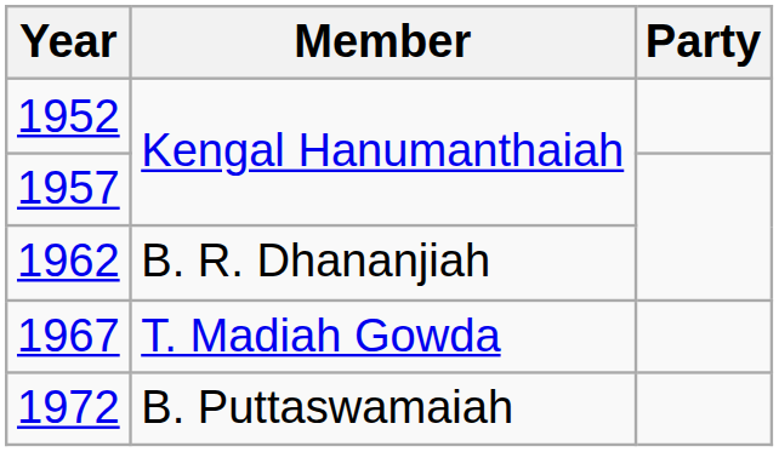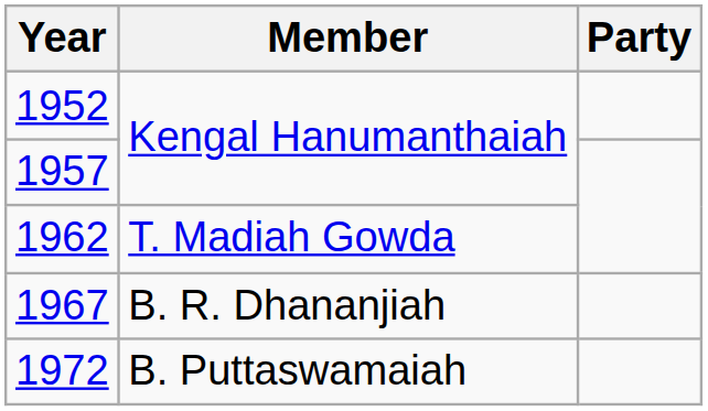 <table class="wikitable sortable">
 <tr>
 <th>Year</th>
 <th>Member</th>
 <th colspan="2">Party</th>
 </tr>
 <tr>
 <td><a href='#'>1952</a></td>
 <td rowspan=2><a href='#'>Kengal Hanumanthaiah</a></td>
 <td></td>
 </tr>
 <tr>
 <td><a href='#'>1957</a></td>
 </tr>
 <tr>
 <td><a href='#'>1962</a></td>
-<td>B. R. Dhananjiah</td>
+<td><a href='#'>T. Madiah Gowda</a></td>
 </tr>
 <tr>
 <td><a href='#'>1967</a></td>
-<td><a href='#'>T. Madiah Gowda</a></td>
+<td>B. R. Dhananjiah</td>
 <td></td>
 </tr>
 <tr>
 <td><a href='#'>1972</a></td>
 <td>B. Puttaswamaiah</td>
 <td></td>
 </tr>
 </table>
